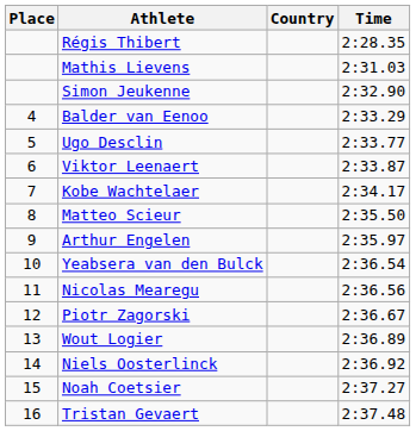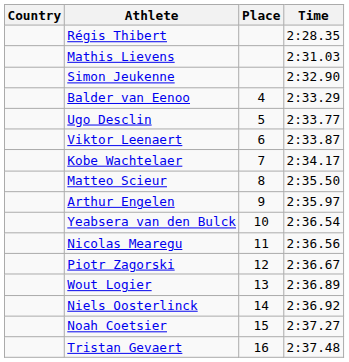 <table class="wikitable">
 <tr>
+<th>Country</th>
+<th>Athlete</th>
 <th>Place</th>
-<th>Athlete</th>
-<th>Country</th>
 <th>Time</th>
 </tr>
 <tr>
+<td></td>
+<td><a href='#'>Régis Thibert</a></td>
 <td align=center></td>
-<td><a href='#'>Régis Thibert</a></td>
-<td></td>
 <td>2:28.35</td>
 </tr>
 <tr>
+<td></td>
+<td><a href='#'>Mathis Lievens</a></td>
 <td align=center></td>
-<td><a href='#'>Mathis Lievens</a></td>
-<td></td>
 <td>2:31.03</td>
 </tr>
 <tr>
+<td></td>
+<td><a href='#'>Simon Jeukenne</a></td>
 <td align=center></td>
-<td><a href='#'>Simon Jeukenne</a></td>
-<td></td>
 <td>2:32.90</td>
 </tr>
 <tr>
+<td></td>
+<td><a href='#'>Balder van Eenoo</a></td>
 <td align=center>4</td>
-<td><a href='#'>Balder van Eenoo</a></td>
-<td></td>
 <td>2:33.29</td>
 </tr>
 <tr>
+<td></td>
+<td><a href='#'>Ugo Desclin</a></td>
 <td align=center>5</td>
-<td><a href='#'>Ugo Desclin</a></td>
-<td></td>
 <td>2:33.77</td>
 </tr>
 <tr>
+<td></td>
+<td><a href='#'>Viktor Leenaert</a></td>
 <td align=center>6</td>
-<td><a href='#'>Viktor Leenaert</a></td>
-<td></td>
 <td>2:33.87</td>
 </tr>
 <tr>
+<td></td>
+<td><a href='#'>Kobe Wachtelaer</a></td>
 <td align=center>7</td>
-<td><a href='#'>Kobe Wachtelaer</a></td>
-<td></td>
 <td>2:34.17</td>
 </tr>
 <tr>
+<td></td>
+<td><a href='#'>Matteo Scieur</a></td>
 <td align=center>8</td>
-<td><a href='#'>Matteo Scieur</a></td>
-<td></td>
 <td>2:35.50</td>
 </tr>
 <tr>
+<td></td>
+<td><a href='#'>Arthur Engelen</a></td>
 <td align=center>9</td>
-<td><a href='#'>Arthur Engelen</a></td>
-<td></td>
 <td>2:35.97</td>
 </tr>
 <tr>
+<td></td>
+<td><a href='#'>Yeabsera van den Bulck</a></td>
 <td align=center>10</td>
-<td><a href='#'>Yeabsera van den Bulck</a></td>
-<td></td>
 <td>2:36.54</td>
 </tr>
 <tr>
+<td></td>
+<td><a href='#'>Nicolas Mearegu</a></td>
 <td align=center>11</td>
-<td><a href='#'>Nicolas Mearegu</a></td>
-<td></td>
 <td>2:36.56</td>
 </tr>
 <tr>
+<td></td>
+<td><a href='#'>Piotr Zagorski</a></td>
 <td align=center>12</td>
-<td><a href='#'>Piotr Zagorski</a></td>
-<td></td>
 <td>2:36.67</td>
 </tr>
 <tr>
+<td></td>
+<td><a href='#'>Wout Logier</a></td>
 <td align=center>13</td>
-<td><a href='#'>Wout Logier</a></td>
-<td></td>
 <td>2:36.89</td>
 </tr>
 <tr>
+<td></td>
+<td><a href='#'>Niels Oosterlinck</a></td>
 <td align=center>14</td>
-<td><a href='#'>Niels Oosterlinck</a></td>
-<td></td>
 <td>2:36.92</td>
 </tr>
 <tr>
+<td></td>
+<td><a href='#'>Noah Coetsier</a></td>
 <td align=center>15</td>
-<td><a href='#'>Noah Coetsier</a></td>
-<td></td>
 <td>2:37.27</td>
 </tr>
 <tr>
+<td></td>
+<td><a href='#'>Tristan Gevaert</a></td>
 <td align=center>16</td>
-<td><a href='#'>Tristan Gevaert</a></td>
-<td></td>
 <td>2:37.48</td>
 </tr>
 </table>
